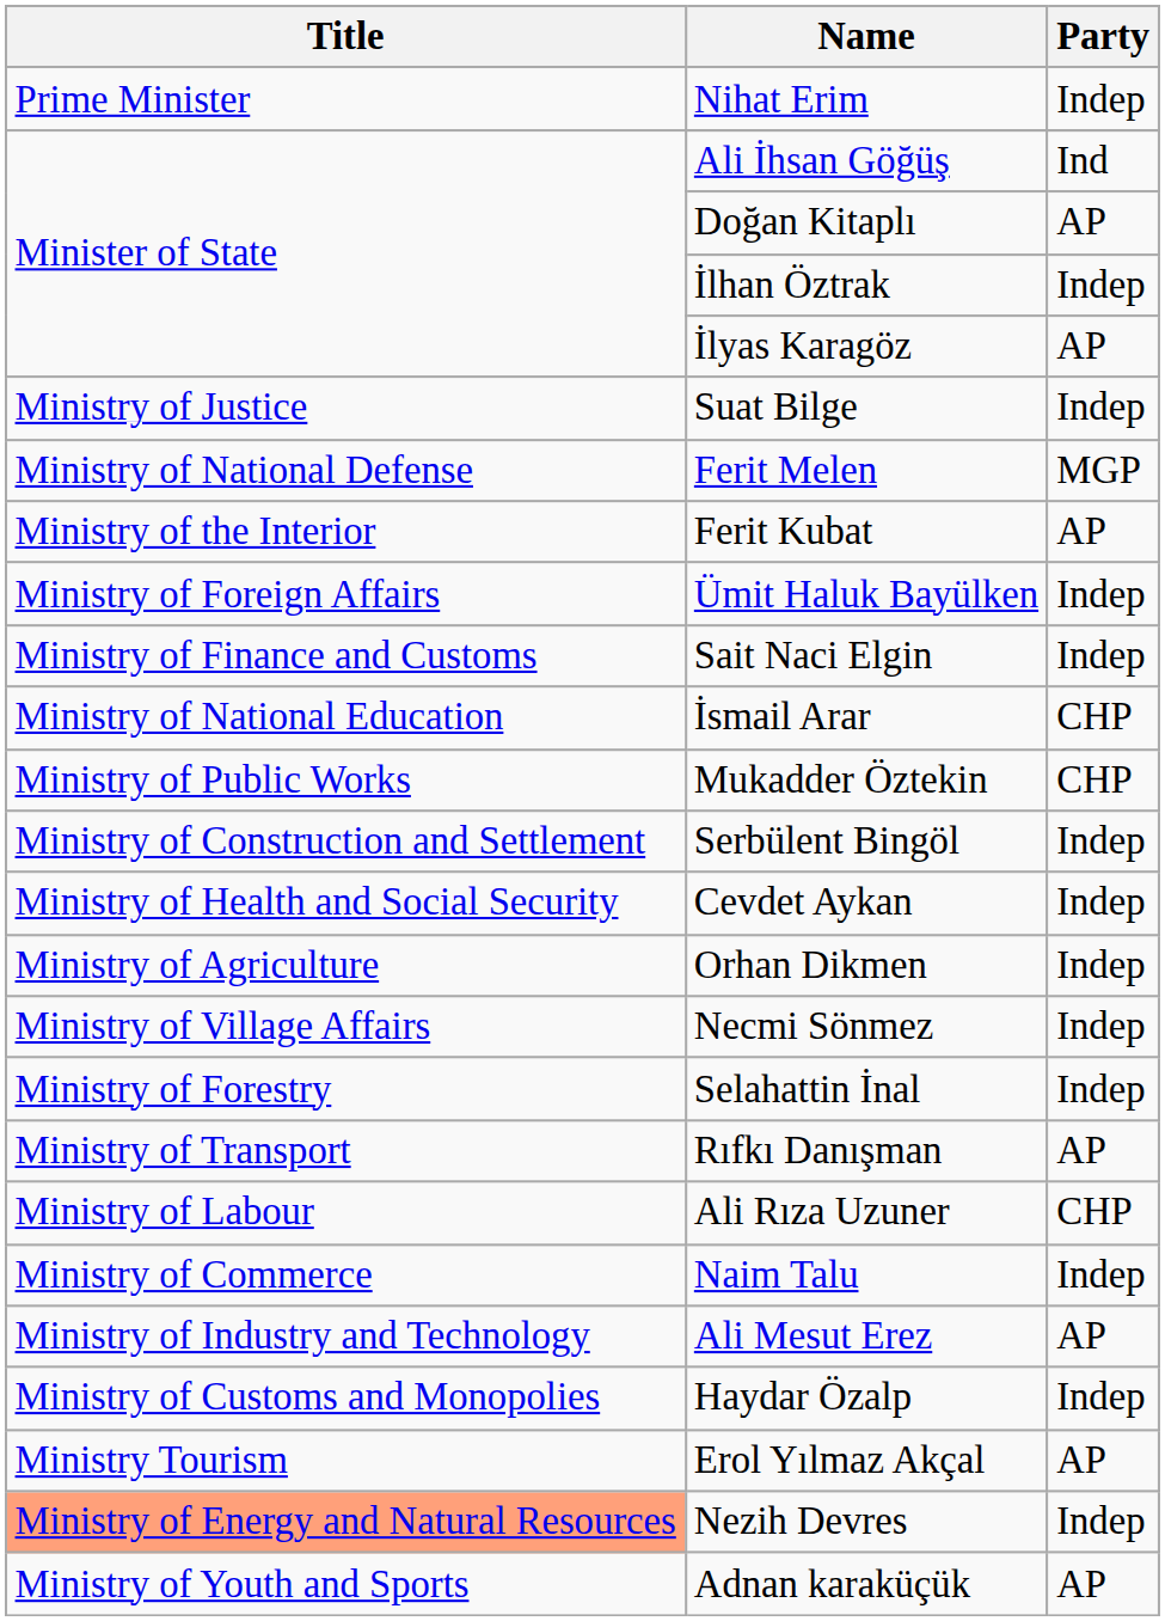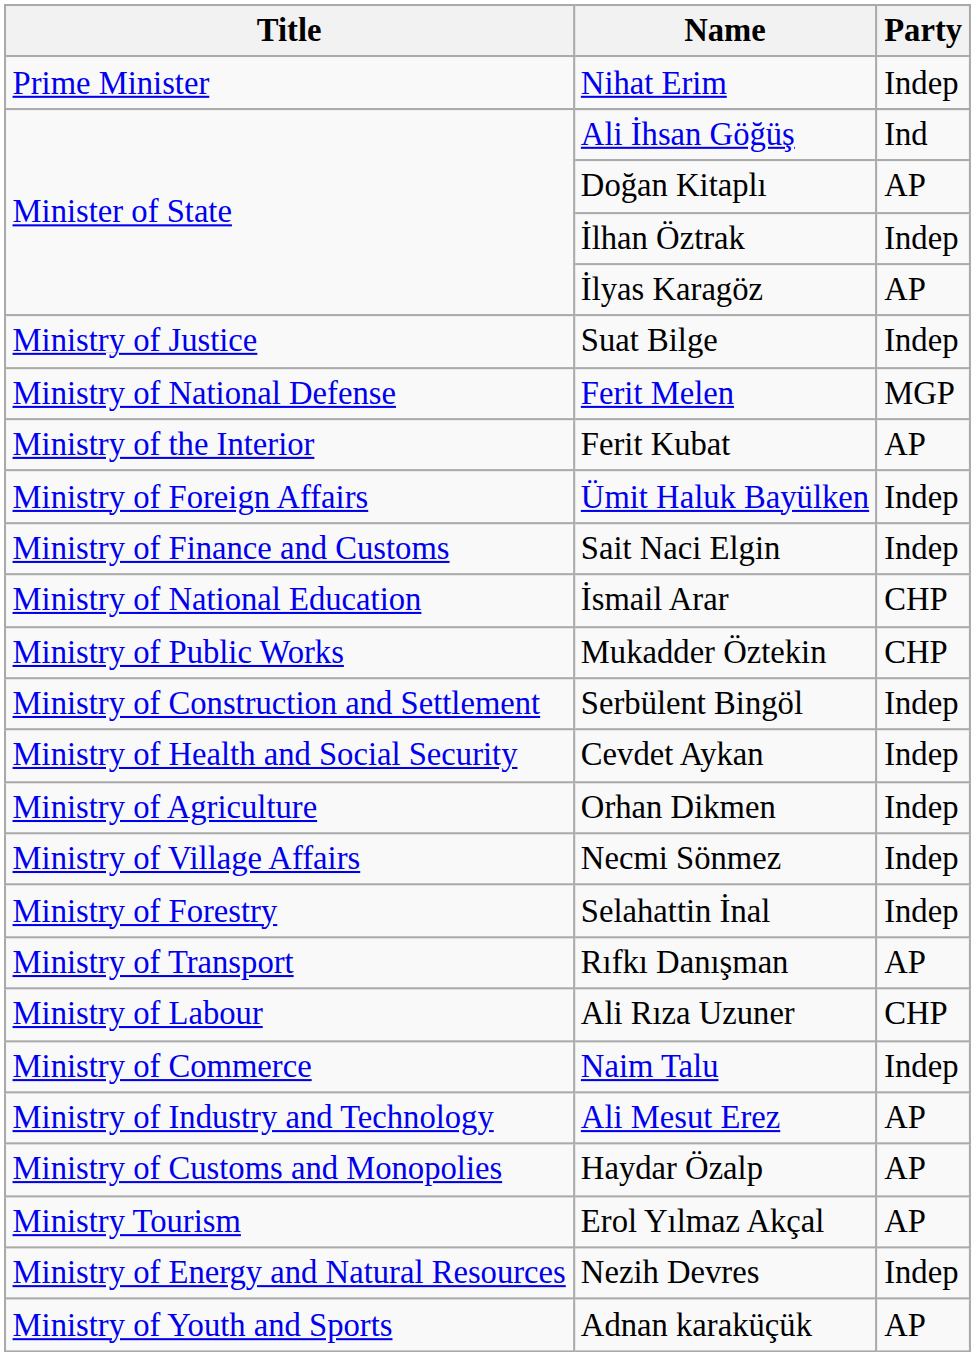 <table class="wikitable">
 <tr>
 <th>Title</th>
 <th>Name</th>
 <th>Party</th>
 </tr>
 <tr>
 <td><a href='#'>Prime Minister</a></td>
 <td><a href='#'>Nihat Erim</a></td>
 <td>Indep</td>
 </tr>
 <tr>
 <td rowspan="5" style="text-align:left;"><a href='#'>Minister of State</a></td>
 </tr>
 <tr>
 <td><a href='#'>Ali İhsan Göğüş</a></td>
 <td>Ind</td>
 </tr>
 <tr>
 <td>Doğan Kitaplı</td>
 <td>AP</td>
 </tr>
 <tr>
 <td>İlhan Öztrak</td>
 <td>Indep</td>
 </tr>
 <tr>
 <td>İlyas Karagöz</td>
 <td>AP</td>
 </tr>
 <tr>
 <td><a href='#'>Ministry of Justice</a></td>
 <td>Suat Bilge</td>
 <td>Indep</td>
 </tr>
 <tr>
 <td><a href='#'>Ministry of National Defense</a></td>
 <td><a href='#'>Ferit Melen</a></td>
 <td>MGP</td>
 </tr>
 <tr>
 <td><a href='#'>Ministry of the Interior</a></td>
 <td>Ferit Kubat</td>
 <td>AP</td>
 </tr>
 <tr>
 <td><a href='#'>Ministry of Foreign Affairs</a></td>
 <td><a href='#'>Ümit Haluk Bayülken</a></td>
 <td>Indep</td>
 </tr>
 <tr>
 <td><a href='#'>Ministry of Finance and Customs</a></td>
 <td>Sait Naci Elgin</td>
 <td>Indep</td>
 </tr>
 <tr>
 <td><a href='#'>Ministry of National Education</a></td>
 <td>İsmail Arar</td>
 <td>CHP</td>
 </tr>
 <tr>
 <td><a href='#'>Ministry of Public Works</a></td>
 <td>Mukadder Öztekin</td>
 <td>CHP</td>
 </tr>
 <tr>
 <td><a href='#'>Ministry of Construction and Settlement</a></td>
 <td>Serbülent Bingöl</td>
 <td>Indep</td>
 </tr>
 <tr>
 <td><a href='#'>Ministry of Health and Social Security</a></td>
 <td>Cevdet Aykan</td>
 <td>Indep</td>
 </tr>
 <tr>
 <td><a href='#'>Ministry of Agriculture</a></td>
 <td>Orhan Dikmen</td>
 <td>Indep</td>
 </tr>
 <tr>
 <td><a href='#'>Ministry of Village Affairs </a></td>
 <td>Necmi Sönmez</td>
 <td>Indep</td>
 </tr>
 <tr>
 <td><a href='#'>Ministry of Forestry</a></td>
 <td>Selahattin İnal</td>
 <td>Indep</td>
 </tr>
 <tr>
 <td><a href='#'>Ministry of Transport</a></td>
 <td>Rıfkı Danışman</td>
 <td>AP</td>
 </tr>
 <tr>
 <td><a href='#'>Ministry of Labour</a></td>
 <td>Ali Rıza Uzuner</td>
 <td>CHP</td>
 </tr>
 <tr>
 <td><a href='#'>Ministry of Commerce</a></td>
 <td><a href='#'>Naim Talu</a></td>
 <td>Indep</td>
 </tr>
 <tr>
 <td><a href='#'>Ministry of Industry  and Technology</a></td>
 <td><a href='#'>Ali Mesut Erez</a></td>
 <td>AP</td>
 </tr>
 <tr>
 <td><a href='#'>Ministry of Customs and Monopolies</a></td>
 <td>Haydar Özalp</td>
-<td>Indep</td>
+<td>AP</td>
 </tr>
 <tr>
 <td><a href='#'>Ministry Tourism</a></td>
 <td>Erol Yılmaz Akçal</td>
 <td>AP</td>
 </tr>
 <tr>
-<td style="background: lightsalmon;"><a href='#'>Ministry of Energy and Natural Resources</a></td>
+<td><a href='#'>Ministry of Energy and Natural Resources</a></td>
 <td>Nezih Devres</td>
 <td>Indep</td>
 </tr>
 <tr>
 <td><a href='#'>Ministry of Youth and Sports</a></td>
 <td>Adnan karaküçük</td>
 <td>AP</td>
 </tr>
 </table>
